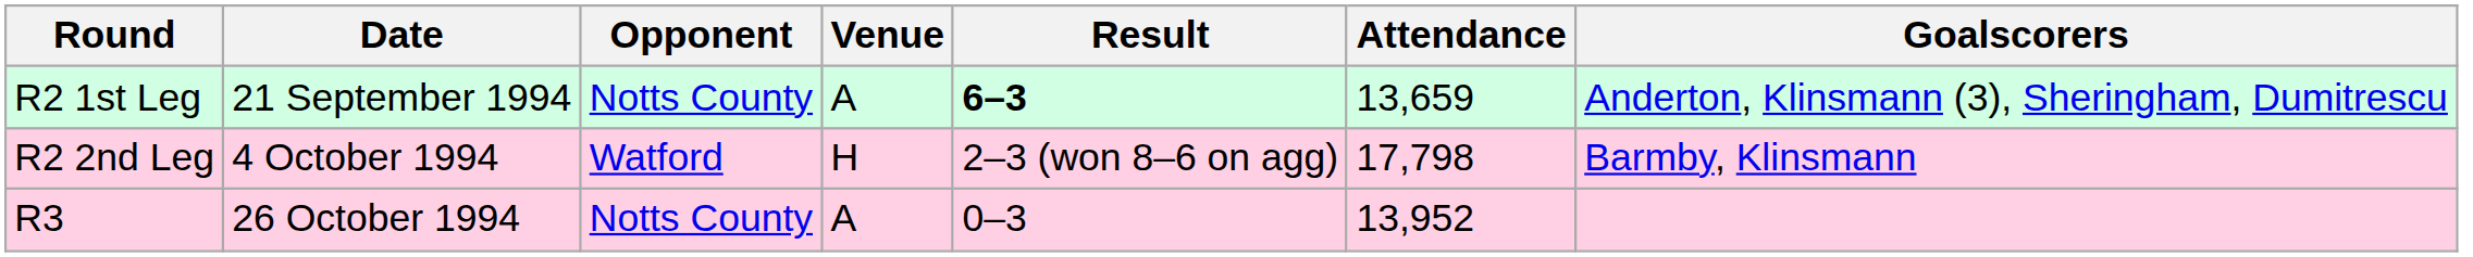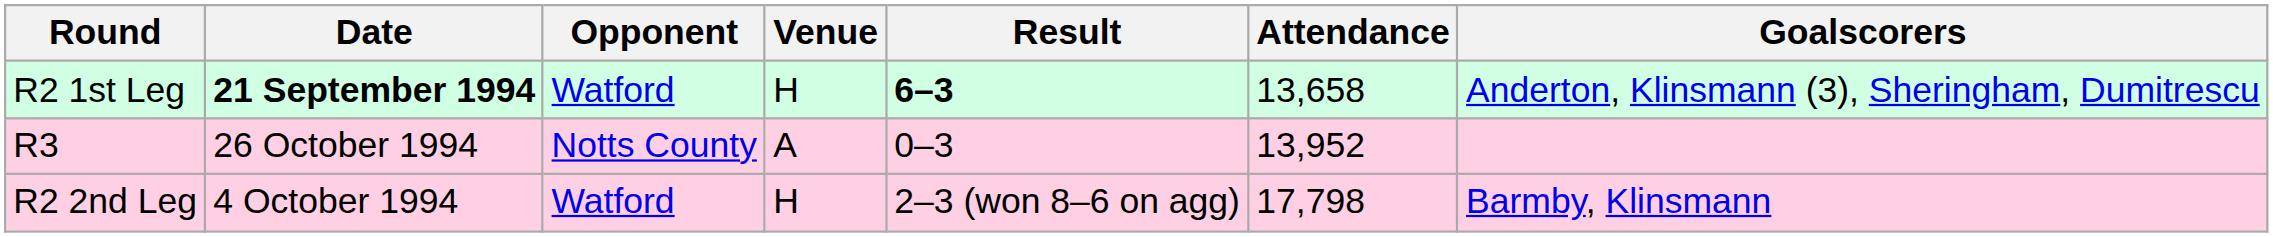 <table class="wikitable">
 <tr>
 <th>Round</th>
 <th>Date</th>
 <th>Opponent</th>
 <th>Venue</th>
 <th>Result</th>
 <th>Attendance</th>
 <th>Goalscorers</th>
 </tr>
 <tr style="background-color: #d0ffe3;">
 <td>R2 1st Leg</td>
-<td>21 September 1994</td>
+<td><strong>21 September 1994</strong></td>
+<td><a href='#'>Watford</a></td>
+<td>H</td>
+<td><strong>6–3</strong></td>
+<td>13,658</td>
+<td><a href='#'>Anderton</a>, <a href='#'>Klinsmann</a> (3), <a href='#'>Sheringham</a>, <a href='#'>Dumitrescu</a></td>
+</tr>
+<tr style="background-color: #ffd0e3;">
+<td>R3</td>
+<td>26 October 1994</td>
 <td><a href='#'>Notts County</a></td>
 <td>A</td>
-<td><strong>6–3</strong></td>
-<td>13,659</td>
-<td><a href='#'>Anderton</a>, <a href='#'>Klinsmann</a> (3), <a href='#'>Sheringham</a>, <a href='#'>Dumitrescu</a></td>
+<td>0–3</td>
+<td>13,952</td>
+<td></td>
 </tr>
 <tr style="background-color: #ffd0e3;">
 <td>R2 2nd Leg</td>
 <td>4 October 1994</td>
 <td><a href='#'>Watford</a></td>
 <td>H</td>
 <td>2–3 (won 8–6 on agg)</td>
 <td>17,798</td>
 <td><a href='#'>Barmby</a>, <a href='#'>Klinsmann</a></td>
 </tr>
-<tr style="background-color: #ffd0e3;">
-<td>R3</td>
-<td>26 October 1994</td>
-<td><a href='#'>Notts County</a></td>
-<td>A</td>
-<td>0–3</td>
-<td>13,952</td>
-<td></td>
-</tr>
 </table>
